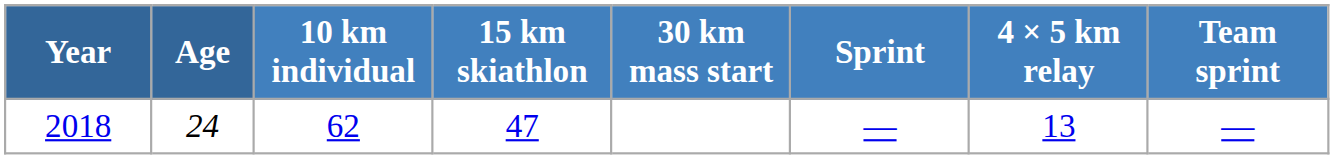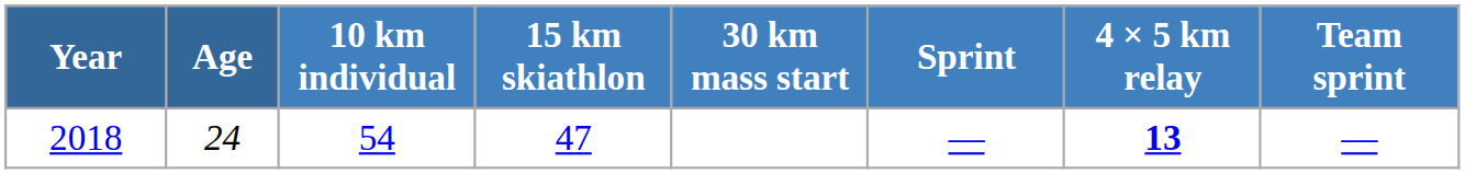 <table class="wikitable" style="font-size:95%; text-align:center; border:grey solid 1px; border-collapse:collapse; background:#ffffff;">
 <tr>
 <th style="background-color:#369; color:white; width:60px;"> Year </th>
 <th style="background-color:#369; color:white; width:40px;"> Age </th>
 <th style="background-color:#4180be; color:white; width:75px;"> 10 km <br> individual </th>
 <th style="background-color:#4180be; color:white; width:75px;"> 15 km <br> skiathlon </th>
 <th style="background-color:#4180be; color:white; width:75px;"> 30 km <br> mass start </th>
 <th style="background-color:#4180be; color:white; width:75px;"> Sprint </th>
 <th style="background-color:#4180be; color:white; width:75px;"> 4 × 5 km <br> relay </th>
 <th style="background-color:#4180be; color:white; width:75px;"> Team <br> sprint </th>
 </tr>
 <tr>
 <td><a href='#'>2018</a></td>
 <td><em>24</em></td>
-<td><a href='#'>62</a></td>
+<td><a href='#'>54</a></td>
 <td><a href='#'>47</a></td>
 <td><a href='#'></a></td>
 <td><a href='#'>—</a></td>
-<td><a href='#'>13</a></td>
+<td><strong><a href='#'>13</a></strong></td>
 <td><a href='#'>—</a></td>
 </tr>
 </table>
